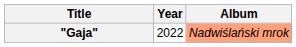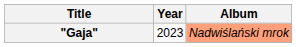 <table class="wikitable plainrowheaders" style="text-align:center;">
 <tr>
 <th scope="col" style="width:12em;">Title</th>
 <th scope="col" style="width:1em;">Year</th>
 <th scope="col">Album</th>
 </tr>
 <tr>
 <th scope="row">"Gaja"</th>
-<td>2022</td>
+<td>2023</td>
 <td style="background: lightsalmon;"><em>Nadwiślański mrok</em></td>
 </tr>
 </table>
